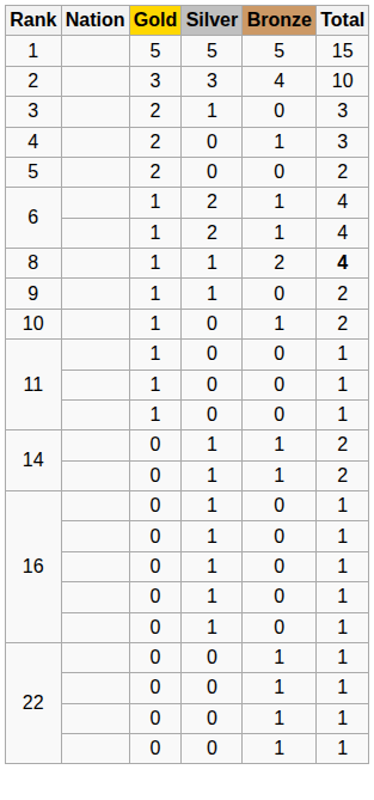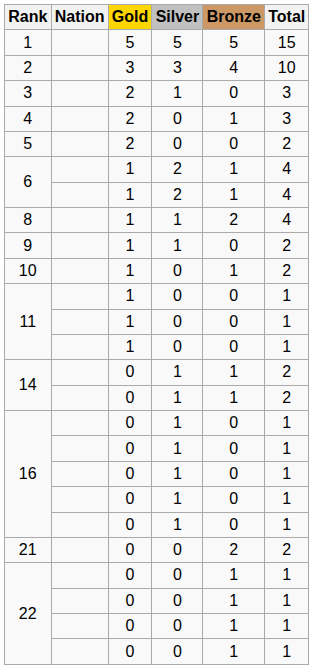 <table class="wikitable sortable" style="text-align:center">
 <tr>
 <th>Rank</th>
 <th>Nation</th>
 <th style="background-color:gold">Gold</th>
 <th style="background-color:silver">Silver</th>
 <th style="background-color:#cc9966">Bronze</th>
 <th>Total</th>
 </tr>
 <tr>
 <td>1</td>
 <td align=left></td>
 <td>5</td>
 <td>5</td>
 <td>5</td>
 <td>15</td>
 </tr>
 <tr>
 <td>2</td>
 <td align=left></td>
 <td>3</td>
 <td>3</td>
 <td>4</td>
 <td>10</td>
 </tr>
 <tr>
 <td>3</td>
 <td align=left></td>
 <td>2</td>
 <td>1</td>
 <td>0</td>
 <td>3</td>
 </tr>
 <tr>
 <td>4</td>
 <td align=left></td>
 <td>2</td>
 <td>0</td>
 <td>1</td>
 <td>3</td>
 </tr>
 <tr>
 <td>5</td>
 <td align=left></td>
 <td>2</td>
 <td>0</td>
 <td>0</td>
 <td>2</td>
 </tr>
 <tr>
 <td rowspan=2>6</td>
 <td align=left></td>
 <td>1</td>
 <td>2</td>
 <td>1</td>
 <td>4</td>
 </tr>
 <tr>
 <td align=left></td>
 <td>1</td>
 <td>2</td>
 <td>1</td>
 <td>4</td>
 </tr>
 <tr>
 <td>8</td>
 <td align=left></td>
 <td>1</td>
 <td>1</td>
 <td>2</td>
-<td><strong>4</strong></td>
+<td>4</td>
 </tr>
 <tr>
 <td>9</td>
 <td align=left></td>
 <td>1</td>
 <td>1</td>
 <td>0</td>
 <td>2</td>
 </tr>
 <tr>
 <td>10</td>
 <td align=left></td>
 <td>1</td>
 <td>0</td>
 <td>1</td>
 <td>2</td>
 </tr>
 <tr>
 <td rowspan=3>11</td>
 <td align=left></td>
 <td>1</td>
 <td>0</td>
 <td>0</td>
 <td>1</td>
 </tr>
 <tr>
 <td align=left></td>
 <td>1</td>
 <td>0</td>
 <td>0</td>
 <td>1</td>
 </tr>
 <tr>
 <td align=left></td>
 <td>1</td>
 <td>0</td>
 <td>0</td>
 <td>1</td>
 </tr>
 <tr>
 <td rowspan=2>14</td>
 <td align=left></td>
 <td>0</td>
 <td>1</td>
 <td>1</td>
 <td>2</td>
 </tr>
 <tr>
 <td align=left></td>
 <td>0</td>
 <td>1</td>
 <td>1</td>
 <td>2</td>
 </tr>
 <tr>
 <td rowspan=5>16</td>
 <td align=left></td>
 <td>0</td>
 <td>1</td>
 <td>0</td>
 <td>1</td>
 </tr>
 <tr>
 <td align=left></td>
 <td>0</td>
 <td>1</td>
 <td>0</td>
 <td>1</td>
 </tr>
 <tr>
 <td align=left></td>
 <td>0</td>
 <td>1</td>
 <td>0</td>
 <td>1</td>
 </tr>
 <tr>
 <td align=left></td>
 <td>0</td>
 <td>1</td>
 <td>0</td>
 <td>1</td>
 </tr>
 <tr>
 <td align=left></td>
 <td>0</td>
 <td>1</td>
 <td>0</td>
 <td>1</td>
 </tr>
 <tr>
+<td>21</td>
+<td align=left></td>
+<td>0</td>
+<td>0</td>
+<td>2</td>
+<td>2</td>
+</tr>
+<tr>
 <td rowspan=4>22</td>
 <td align=left></td>
 <td>0</td>
 <td>0</td>
 <td>1</td>
 <td>1</td>
 </tr>
 <tr>
 <td align=left></td>
 <td>0</td>
 <td>0</td>
 <td>1</td>
 <td>1</td>
 </tr>
 <tr>
 <td align=left></td>
 <td>0</td>
 <td>0</td>
 <td>1</td>
 <td>1</td>
 </tr>
 <tr>
 <td align=left></td>
 <td>0</td>
 <td>0</td>
 <td>1</td>
 <td>1</td>
 </tr>
 </table>
